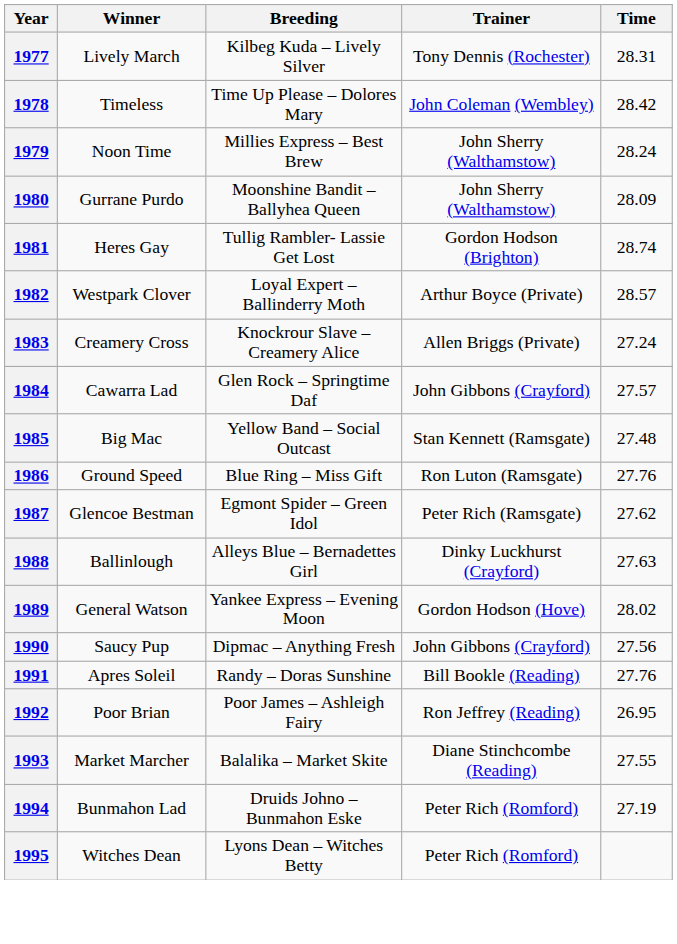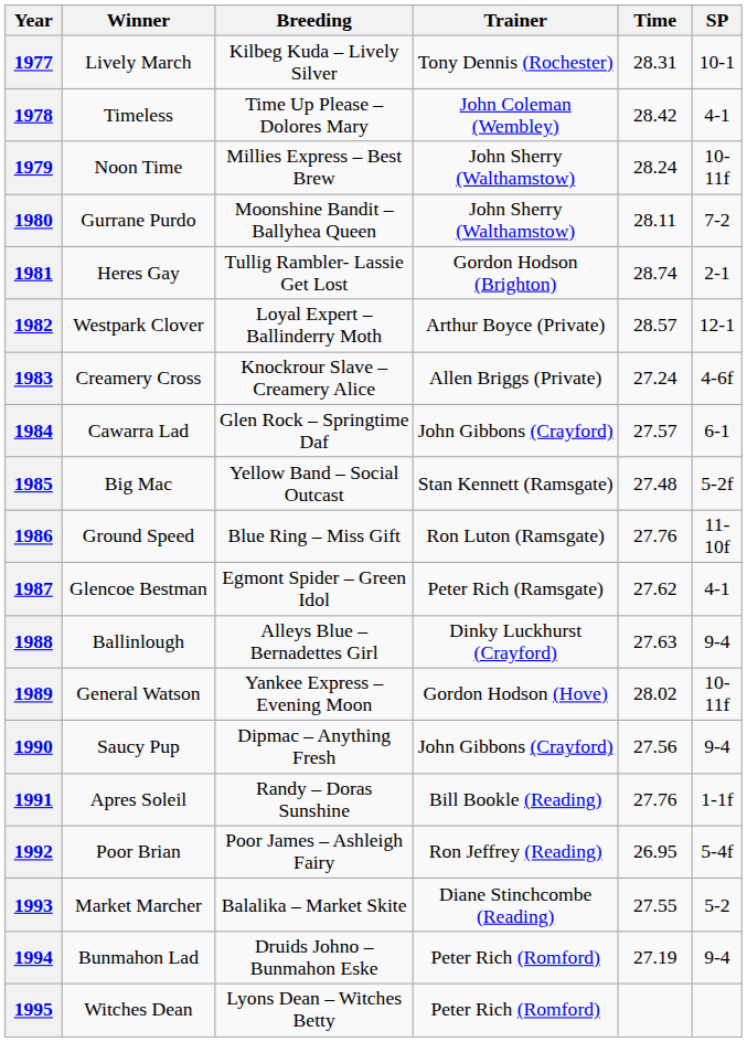 <table class="wikitable" style="text-align:center">
 <tr>
 <th width=50>Year</th>
 <th width=180>Winner</th>
 <th width=270>Breeding</th>
 <th width=250>Trainer</th>
 <th width=80>Time</th>
+<th width=50>SP</th>
 </tr>
 <tr>
 <th><a href='#'>1977</a></th>
 <td>Lively March</td>
 <td>Kilbeg Kuda – Lively Silver</td>
 <td>Tony Dennis <a href='#'>(Rochester)</a></td>
 <td>28.31</td>
+<td>10-1</td>
 </tr>
 <tr>
 <th><a href='#'>1978</a></th>
 <td>Timeless</td>
 <td>Time Up Please – Dolores Mary</td>
 <td><a href='#'>John Coleman</a> <a href='#'>(Wembley)</a></td>
 <td>28.42</td>
+<td>4-1</td>
 </tr>
 <tr>
 <th><a href='#'>1979</a></th>
 <td>Noon Time</td>
 <td>Millies Express – Best Brew</td>
 <td>John Sherry <a href='#'>(Walthamstow)</a></td>
 <td>28.24</td>
+<td>10-11f</td>
 </tr>
 <tr>
 <th><a href='#'>1980</a></th>
 <td>Gurrane Purdo</td>
 <td>Moonshine Bandit – Ballyhea Queen</td>
 <td>John Sherry <a href='#'>(Walthamstow)</a></td>
-<td>28.09</td>
+<td>28.11</td>
+<td>7-2</td>
 </tr>
 <tr>
 <th><a href='#'>1981</a></th>
 <td>Heres Gay</td>
 <td>Tullig Rambler- Lassie Get Lost</td>
 <td>Gordon Hodson <a href='#'>(Brighton)</a></td>
 <td>28.74</td>
+<td>2-1</td>
 </tr>
 <tr>
 <th><a href='#'>1982</a></th>
 <td>Westpark Clover</td>
 <td>Loyal Expert – Ballinderry Moth</td>
 <td>Arthur Boyce (Private)</td>
 <td>28.57</td>
+<td>12-1</td>
 </tr>
 <tr>
 <th><a href='#'>1983</a></th>
 <td>Creamery Cross</td>
 <td>Knockrour Slave – Creamery Alice</td>
 <td>Allen Briggs (Private)</td>
 <td>27.24</td>
+<td>4-6f</td>
 </tr>
 <tr>
 <th><a href='#'>1984</a></th>
 <td>Cawarra Lad</td>
 <td>Glen Rock – Springtime Daf</td>
 <td>John Gibbons <a href='#'>(Crayford)</a></td>
 <td>27.57</td>
+<td>6-1</td>
 </tr>
 <tr>
 <th><a href='#'>1985</a></th>
 <td>Big Mac</td>
 <td>Yellow Band – Social Outcast</td>
 <td>Stan Kennett (Ramsgate)</td>
 <td>27.48</td>
+<td>5-2f</td>
 </tr>
 <tr>
 <th><a href='#'>1986</a></th>
 <td>Ground Speed</td>
 <td>Blue Ring – Miss Gift</td>
 <td>Ron Luton (Ramsgate)</td>
 <td>27.76</td>
+<td>11-10f</td>
 </tr>
 <tr>
 <th><a href='#'>1987</a></th>
 <td>Glencoe Bestman</td>
 <td>Egmont Spider – Green Idol</td>
 <td>Peter Rich (Ramsgate)</td>
 <td>27.62</td>
+<td>4-1</td>
 </tr>
 <tr>
 <th><a href='#'>1988</a></th>
 <td>Ballinlough</td>
 <td>Alleys Blue – Bernadettes Girl</td>
 <td>Dinky Luckhurst <a href='#'>(Crayford)</a></td>
 <td>27.63</td>
+<td>9-4</td>
 </tr>
 <tr>
 <th><a href='#'>1989</a></th>
 <td>General Watson</td>
 <td>Yankee Express – Evening Moon</td>
 <td>Gordon Hodson <a href='#'>(Hove)</a></td>
 <td>28.02</td>
+<td>10-11f</td>
 </tr>
 <tr>
 <th><a href='#'>1990</a></th>
 <td>Saucy Pup</td>
 <td>Dipmac – Anything Fresh</td>
 <td>John Gibbons <a href='#'>(Crayford)</a></td>
 <td>27.56</td>
+<td>9-4</td>
 </tr>
 <tr>
 <th><a href='#'>1991</a></th>
 <td>Apres Soleil</td>
 <td>Randy – Doras Sunshine</td>
 <td>Bill Bookle <a href='#'>(Reading)</a></td>
 <td>27.76</td>
+<td>1-1f</td>
 </tr>
 <tr>
 <th><a href='#'>1992</a></th>
 <td>Poor Brian</td>
 <td>Poor James – Ashleigh Fairy</td>
 <td>Ron Jeffrey <a href='#'>(Reading)</a></td>
 <td>26.95</td>
+<td>5-4f</td>
 </tr>
 <tr>
 <th><a href='#'>1993</a></th>
 <td>Market Marcher</td>
 <td>Balalika – Market Skite</td>
 <td>Diane Stinchcombe <a href='#'>(Reading)</a></td>
 <td>27.55</td>
+<td>5-2</td>
 </tr>
 <tr>
 <th><a href='#'>1994</a></th>
 <td>Bunmahon Lad</td>
 <td>Druids Johno – Bunmahon Eske</td>
 <td>Peter Rich <a href='#'>(Romford)</a></td>
 <td>27.19</td>
+<td>9-4</td>
 </tr>
 <tr>
 <th><a href='#'>1995</a></th>
 <td>Witches Dean</td>
 <td>Lyons Dean – Witches Betty</td>
 <td>Peter Rich <a href='#'>(Romford)</a></td>
 <td></td>
+<td></td>
 </tr>
 </table>
